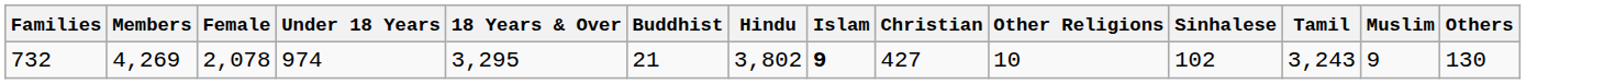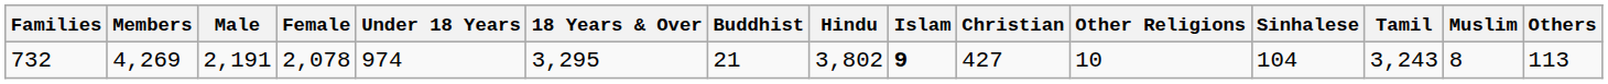 <table class="wikitable">
 <tr>
 <th><small>Families</small></th>
 <th><small>Members</small></th>
+<th><small>Male</small></th>
 <th><small>Female</small></th>
 <th><small>Under 18 Years</small></th>
 <th><small>18 Years & Over</small></th>
 <th><small>Buddhist</small></th>
 <th><small>Hindu</small></th>
 <th><small>Islam</small></th>
 <th><small>Christian</small></th>
 <th><small>Other Religions</small></th>
 <th><small>Sinhalese</small></th>
 <th><small>Tamil</small></th>
 <th><small>Muslim</small></th>
 <th><small>Others</small></th>
 </tr>
 <tr>
 <td>732</td>
 <td>4,269</td>
+<td>2,191</td>
 <td>2,078</td>
 <td>974</td>
 <td>3,295</td>
 <td>21</td>
 <td>3,802</td>
 <td><strong>9</strong></td>
 <td>427</td>
 <td>10</td>
-<td>102</td>
+<td>104</td>
 <td>3,243</td>
-<td>9</td>
-<td>130</td>
+<td>8</td>
+<td>113</td>
 </tr>
 </table>
